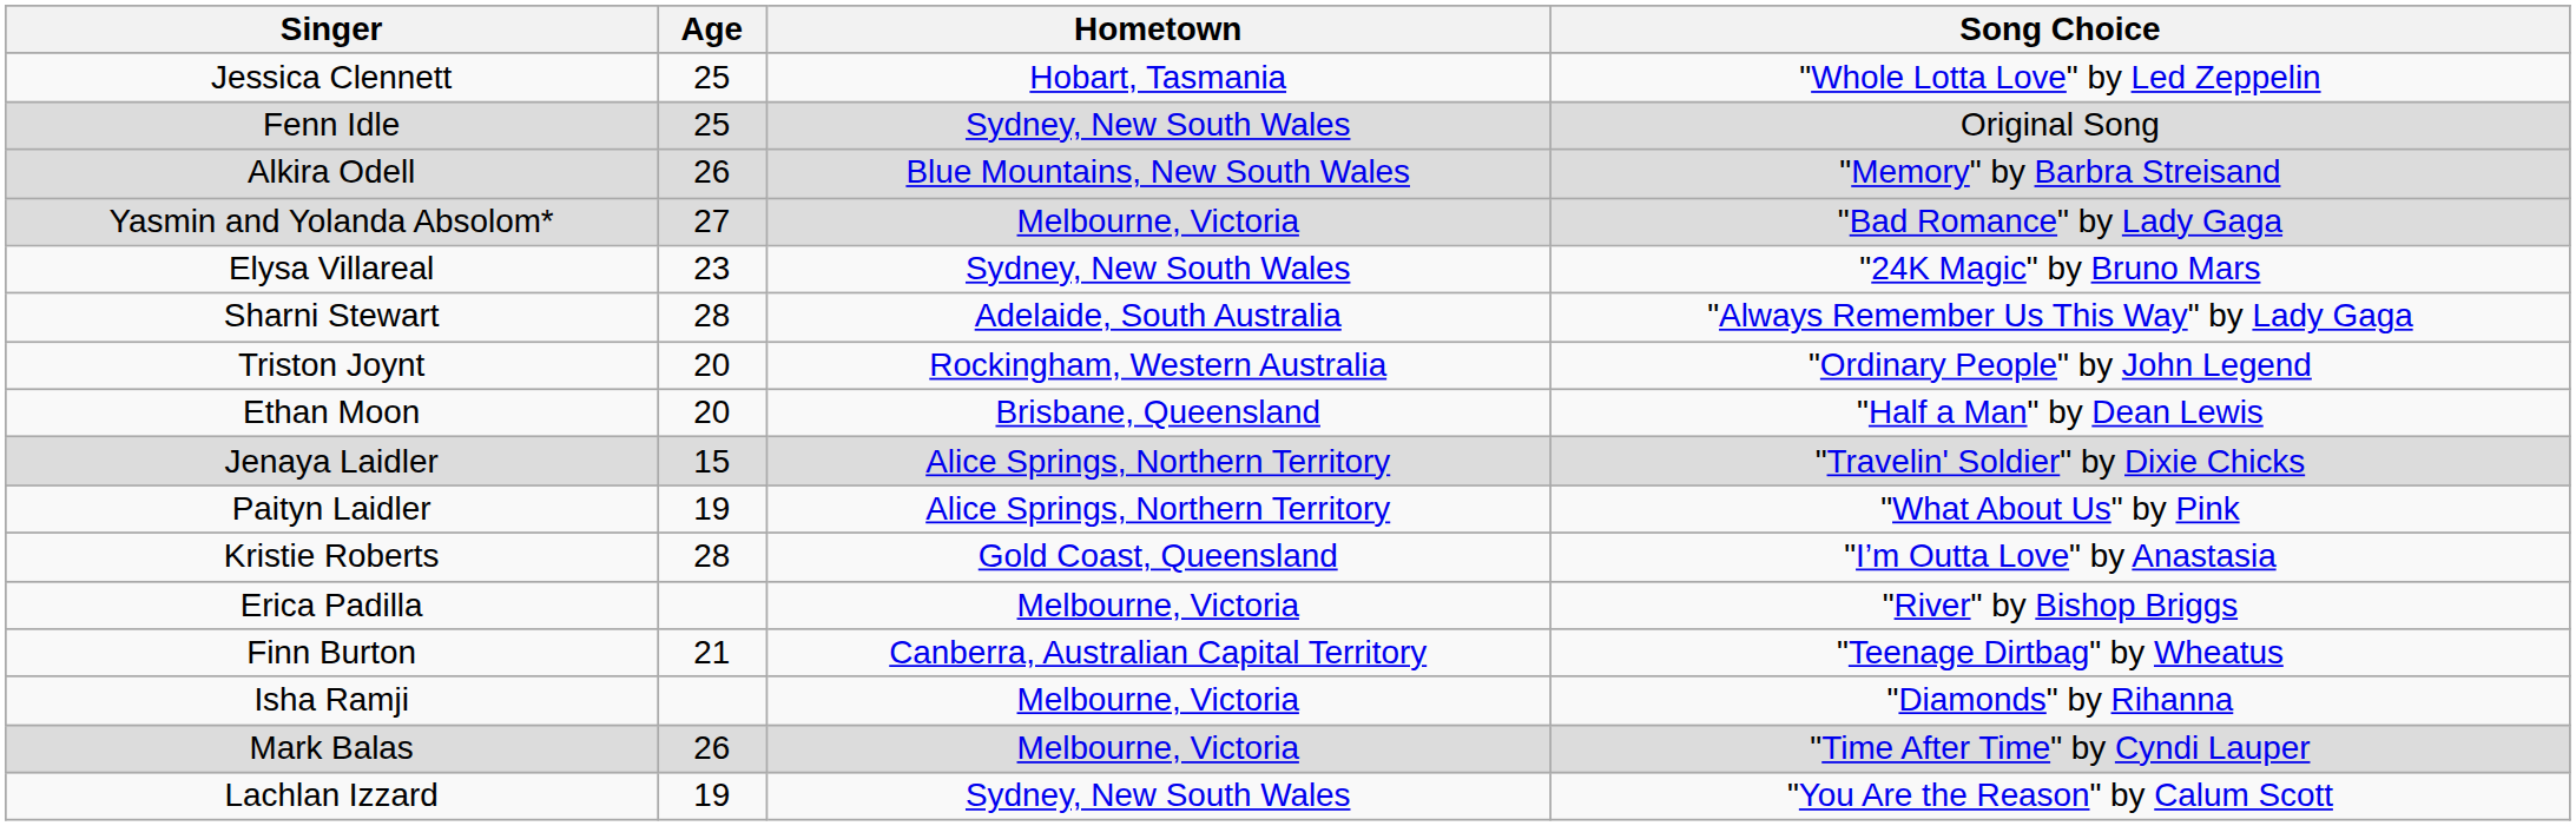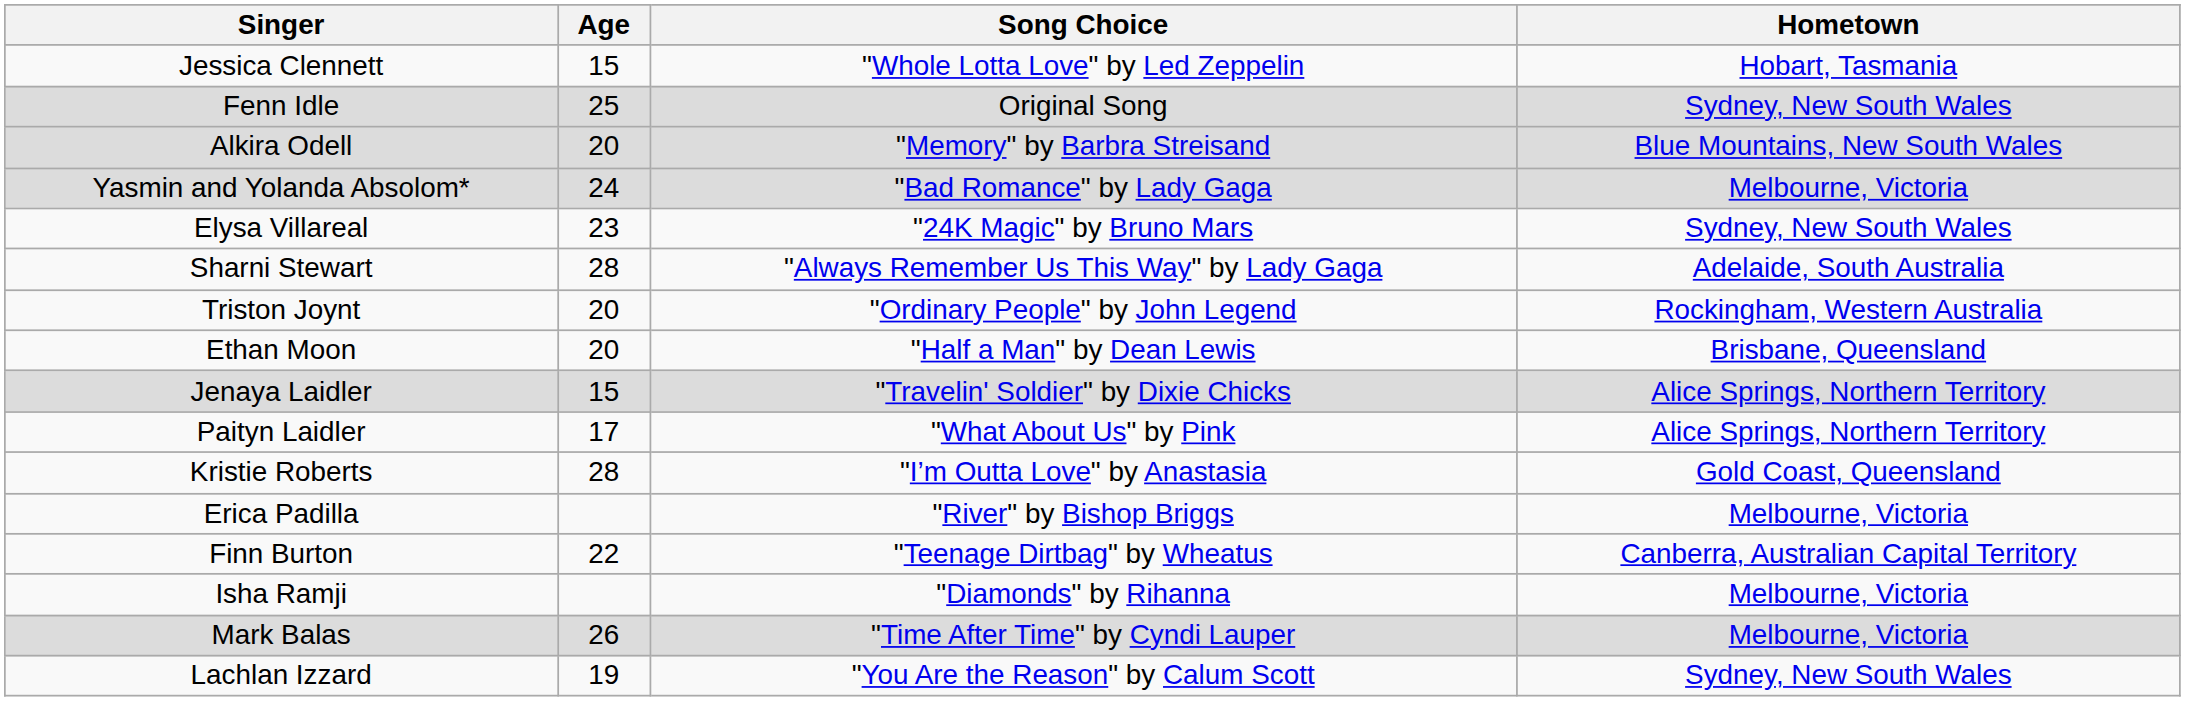 <table class="wikitable plainrowheaders" style="text-align:center; line-height:16px; width:99%;">
 <tr>
 <th scope="col">Singer</th>
 <th>Age</th>
+<th scope="col">Song Choice</th>
 <th>Hometown</th>
-<th scope="col">Song Choice</th>
 </tr>
 <tr>
 <td>Jessica Clennett</td>
-<td>25</td>
+<td>15</td>
+<td>"<a href='#'>Whole Lotta Love</a>" by <a href='#'>Led Zeppelin</a></td>
 <td><a href='#'>Hobart, Tasmania</a></td>
-<td>"<a href='#'>Whole Lotta Love</a>" by <a href='#'>Led Zeppelin</a></td>
 </tr>
 <tr>
 <td style="background-color:#dcdcdc">Fenn Idle</td>
 <td style="background-color:#dcdcdc">25</td>
+<td style="background-color:#dcdcdc">Original Song</td>
 <td style="background-color:#dcdcdc"><a href='#'>Sydney, New South Wales</a></td>
-<td style="background-color:#dcdcdc">Original Song</td>
 </tr>
 <tr>
 <td style="background-color:#dcdcdc">Alkira Odell</td>
-<td style="background-color:#dcdcdc">26</td>
+<td style="background-color:#dcdcdc">20</td>
+<td style="background-color:#dcdcdc">"<a href='#'>Memory</a>" by <a href='#'>Barbra Streisand</a></td>
 <td style="background-color:#dcdcdc"><a href='#'>Blue Mountains, New South Wales</a></td>
-<td style="background-color:#dcdcdc">"<a href='#'>Memory</a>" by <a href='#'>Barbra Streisand</a></td>
 </tr>
 <tr>
 <td style="background-color:#dcdcdc">Yasmin and Yolanda Absolom*</td>
-<td style="background-color:#dcdcdc">27</td>
+<td style="background-color:#dcdcdc">24</td>
+<td style="background-color:#dcdcdc">"<a href='#'>Bad Romance</a>" by <a href='#'>Lady Gaga</a></td>
 <td style="background-color:#dcdcdc"><a href='#'>Melbourne, Victoria</a></td>
-<td style="background-color:#dcdcdc">"<a href='#'>Bad Romance</a>" by <a href='#'>Lady Gaga</a></td>
 </tr>
 <tr>
 <td>Elysa Villareal</td>
 <td>23</td>
+<td>"<a href='#'>24K Magic</a>" by <a href='#'>Bruno Mars</a></td>
 <td><a href='#'>Sydney, New South Wales</a></td>
-<td>"<a href='#'>24K Magic</a>" by <a href='#'>Bruno Mars</a></td>
 </tr>
 <tr>
 <td>Sharni Stewart</td>
 <td>28</td>
+<td>"<a href='#'>Always Remember Us This Way</a>" by <a href='#'>Lady Gaga</a></td>
 <td><a href='#'>Adelaide, South Australia</a></td>
-<td>"<a href='#'>Always Remember Us This Way</a>" by <a href='#'>Lady Gaga</a></td>
 </tr>
 <tr>
 <td>Triston Joynt</td>
 <td>20</td>
+<td>"<a href='#'>Ordinary People</a>" by <a href='#'>John Legend</a></td>
 <td><a href='#'>Rockingham, Western Australia</a></td>
-<td>"<a href='#'>Ordinary People</a>" by <a href='#'>John Legend</a></td>
 </tr>
 <tr>
 <td>Ethan Moon</td>
 <td>20</td>
+<td>"<a href='#'>Half a Man</a>" by <a href='#'>Dean Lewis</a></td>
 <td><a href='#'>Brisbane, Queensland</a></td>
-<td>"<a href='#'>Half a Man</a>" by <a href='#'>Dean Lewis</a></td>
 </tr>
 <tr>
 <td style="background-color:#dcdcdc">Jenaya Laidler</td>
 <td style="background-color:#dcdcdc">15</td>
+<td style="background-color:#dcdcdc">"<a href='#'>Travelin' Soldier</a>" by <a href='#'>Dixie Chicks</a></td>
 <td style="background-color:#dcdcdc"><a href='#'>Alice Springs, Northern Territory</a></td>
-<td style="background-color:#dcdcdc">"<a href='#'>Travelin' Soldier</a>" by <a href='#'>Dixie Chicks</a></td>
 </tr>
 <tr>
 <td>Paityn Laidler</td>
-<td>19</td>
+<td>17</td>
+<td>"<a href='#'>What About Us</a>" by <a href='#'>Pink</a></td>
 <td><a href='#'>Alice Springs, Northern Territory</a></td>
-<td>"<a href='#'>What About Us</a>" by <a href='#'>Pink</a></td>
 </tr>
 <tr>
 <td>Kristie Roberts</td>
 <td>28</td>
+<td>"<a href='#'>I’m Outta Love</a>" by <a href='#'>Anastasia</a></td>
 <td><a href='#'>Gold Coast, Queensland</a></td>
-<td>"<a href='#'>I’m Outta Love</a>" by <a href='#'>Anastasia</a></td>
 </tr>
 <tr>
 <td>Erica Padilla</td>
 <td></td>
+<td>"<a href='#'>River</a>" by <a href='#'>Bishop Briggs</a></td>
 <td><a href='#'>Melbourne, Victoria</a></td>
-<td>"<a href='#'>River</a>" by <a href='#'>Bishop Briggs</a></td>
 </tr>
 <tr>
 <td>Finn Burton</td>
-<td>21</td>
+<td>22</td>
+<td>"<a href='#'>Teenage Dirtbag</a>" by <a href='#'>Wheatus</a></td>
 <td><a href='#'>Canberra, Australian Capital Territory</a></td>
-<td>"<a href='#'>Teenage Dirtbag</a>" by <a href='#'>Wheatus</a></td>
 </tr>
 <tr>
 <td>Isha Ramji</td>
 <td></td>
+<td>"<a href='#'>Diamonds</a>" by <a href='#'>Rihanna</a></td>
 <td><a href='#'>Melbourne, Victoria</a></td>
-<td>"<a href='#'>Diamonds</a>" by <a href='#'>Rihanna</a></td>
 </tr>
 <tr>
 <td style="background-color:#dcdcdc">Mark Balas</td>
 <td style="background-color:#dcdcdc">26</td>
+<td style="background-color:#dcdcdc">"<a href='#'>Time After Time</a>" by <a href='#'>Cyndi Lauper</a></td>
 <td style="background-color:#dcdcdc"><a href='#'>Melbourne, Victoria</a></td>
-<td style="background-color:#dcdcdc">"<a href='#'>Time After Time</a>" by <a href='#'>Cyndi Lauper</a></td>
 </tr>
 <tr>
 <td>Lachlan Izzard</td>
 <td>19</td>
+<td>"<a href='#'>You Are the Reason</a>" by <a href='#'>Calum Scott</a></td>
 <td><a href='#'>Sydney, New South Wales</a></td>
-<td>"<a href='#'>You Are the Reason</a>" by <a href='#'>Calum Scott</a></td>
 </tr>
 </table>
